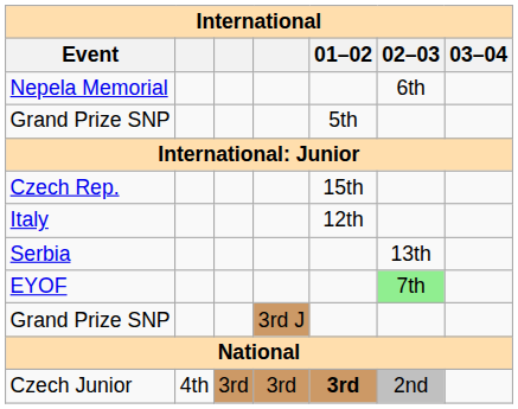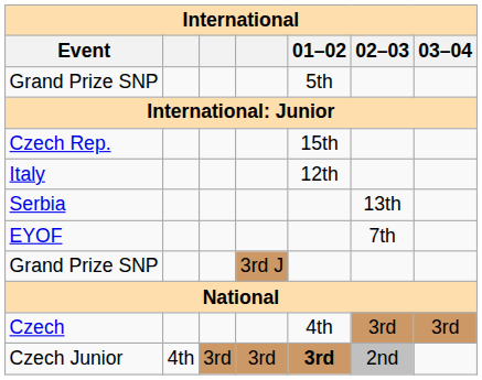 <table class="wikitable" style="text-align:center">
 <tr>
 <th style="background-color: #ffdead; " colspan=7 align=center>International</th>
 </tr>
 <tr>
 <th>Event</th>
 <th></th>
 <th></th>
 <th></th>
 <th>01–02</th>
 <th>02–03</th>
 <th>03–04</th>
-</tr>
-<tr>
-<td align=left><a href='#'>Nepela Memorial</a></td>
-<td></td>
-<td></td>
-<td></td>
-<td></td>
-<td>6th</td>
-<td></td>
 </tr>
 <tr>
 <td align=left>Grand Prize SNP</td>
 <td></td>
 <td></td>
 <td></td>
 <td>5th</td>
 <td></td>
 <td></td>
 </tr>
 <tr>
 <th style="background-color: #ffdead; " colspan=7 align=center>International: Junior</th>
 </tr>
 <tr>
 <td align=left> <a href='#'>Czech Rep.</a></td>
 <td></td>
 <td></td>
 <td></td>
 <td>15th</td>
 <td></td>
 <td></td>
 </tr>
 <tr>
 <td align=left> <a href='#'>Italy</a></td>
 <td></td>
 <td></td>
 <td></td>
 <td>12th</td>
 <td></td>
 <td></td>
 </tr>
 <tr>
 <td align=left> <a href='#'>Serbia</a></td>
 <td></td>
 <td></td>
 <td></td>
 <td></td>
 <td>13th</td>
 <td></td>
 </tr>
 <tr>
 <td align=left><a href='#'>EYOF</a></td>
 <td></td>
 <td></td>
 <td></td>
 <td></td>
-<td style="background: lightgreen;">7th</td>
+<td>7th</td>
 <td></td>
 </tr>
 <tr>
 <td align=left>Grand Prize SNP</td>
 <td></td>
 <td></td>
 <td bgcolor=cc9966>3rd J</td>
 <td></td>
 <td></td>
 <td></td>
 </tr>
 <tr>
 <th style="background-color: #ffdead; " colspan=7 align=center>National</th>
 </tr>
 <tr>
+<td align=left><a href='#'>Czech</a></td>
+<td></td>
+<td></td>
+<td></td>
+<td>4th</td>
+<td bgcolor=cc9966>3rd</td>
+<td bgcolor=cc9966>3rd</td>
+</tr>
+<tr>
 <td align=left>Czech Junior</td>
 <td>4th</td>
 <td bgcolor=cc9966>3rd</td>
 <td bgcolor=cc9966>3rd</td>
 <td bgcolor=cc9966><strong>3rd</strong></td>
 <td bgcolor=silver>2nd</td>
 <td></td>
 </tr>
 </table>
